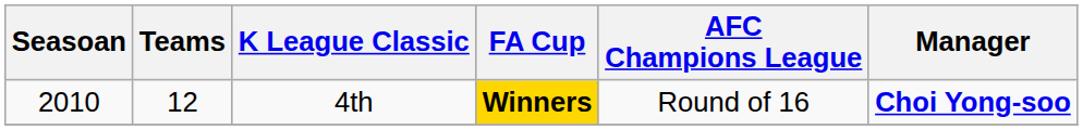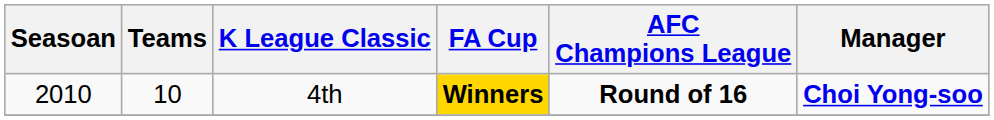 <table class="wikitable" style="text-align:center">
 <tr>
 <th>Seasoan</th>
 <th>Teams</th>
 <th><a href='#'>K League Classic</a></th>
 <th><a href='#'>FA Cup</a></th>
 <th><a href='#'>AFC<br>Champions League</a></th>
 <th>Manager</th>
 </tr>
 <tr>
 <td>2010</td>
-<td>12</td>
+<td>10</td>
 <td>4th</td>
 <td bgcolor=gold><strong>Winners</strong></td>
-<td>Round of 16</td>
+<td><strong>Round of 16</strong></td>
 <td align=left><strong> <a href='#'>Choi Yong-soo</a></strong></td>
 </tr>
 <tr>
 </tr>
 </table>
